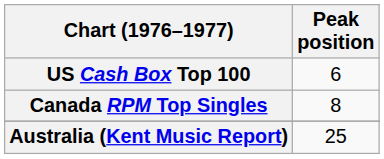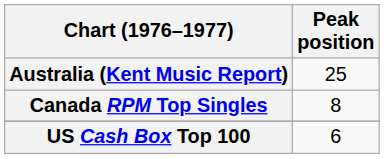 <table class="wikitable sortable plainrowheaders">
 <tr>
 <th>Chart (1976–1977)</th>
 <th>Peak<br>position</th>
 </tr>
 <tr>
-<th scope="row">US <a href='#'><em>Cash Box</em></a> Top 100</th>
-<td align="center">6</td>
+<th scope="row">Australia (<a href='#'>Kent Music Report</a>)</th>
+<td style="text-align:center;">25</td>
 </tr>
 <tr>
 <th scope="row">Canada <a href='#'><em>RPM</em> Top Singles</a></th>
 <td style="text-align:center;">8</td>
 </tr>
 <tr>
 </tr>
 <tr>
 </tr>
 <tr>
-<th scope="row">Australia (<a href='#'>Kent Music Report</a>)</th>
-<td style="text-align:center;">25</td>
+<th scope="row">US <a href='#'><em>Cash Box</em></a> Top 100</th>
+<td align="center">6</td>
 </tr>
 </table>
